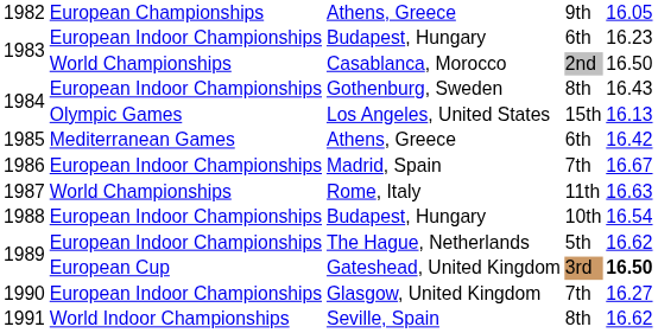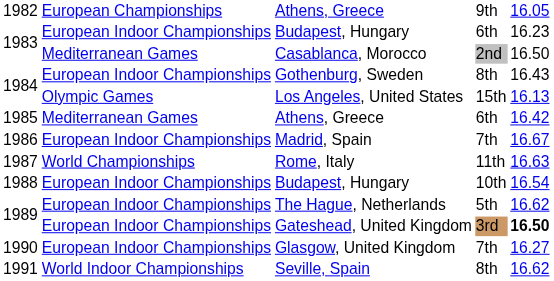 <table>
 <tr>
 <td>1982</td>
 <td><a href='#'>European Championships</a></td>
 <td><a href='#'>Athens, Greece</a></td>
 <td>9th</td>
 <td><a href='#'>16.05</a></td>
 </tr>
 <tr>
 <td rowspan=2>1983</td>
 <td><a href='#'>European Indoor Championships</a></td>
 <td><a href='#'>Budapest</a>, Hungary</td>
 <td>6th</td>
 <td>16.23</td>
 </tr>
 <tr>
-<td><a href='#'>World Championships</a></td>
+<td><a href='#'>Mediterranean Games</a></td>
 <td><a href='#'>Casablanca</a>, Morocco</td>
 <td bgcolor="silver">2nd</td>
 <td>16.50</td>
 </tr>
 <tr>
 <td rowspan=2>1984</td>
 <td><a href='#'>European Indoor Championships</a></td>
 <td><a href='#'>Gothenburg</a>, Sweden</td>
 <td>8th</td>
 <td>16.43</td>
 </tr>
 <tr>
 <td><a href='#'>Olympic Games</a></td>
 <td><a href='#'>Los Angeles</a>, United States</td>
 <td>15th</td>
 <td><a href='#'>16.13</a></td>
 </tr>
 <tr>
 <td>1985</td>
 <td><a href='#'>Mediterranean Games</a></td>
 <td><a href='#'>Athens</a>, Greece</td>
 <td>6th</td>
 <td><a href='#'>16.42</a></td>
 </tr>
 <tr>
 <td>1986</td>
 <td><a href='#'>European Indoor Championships</a></td>
 <td><a href='#'>Madrid</a>, Spain</td>
 <td>7th</td>
 <td><a href='#'>16.67</a></td>
 </tr>
 <tr>
 <td>1987</td>
 <td><a href='#'>World Championships</a></td>
 <td><a href='#'>Rome</a>, Italy</td>
 <td>11th</td>
 <td><a href='#'>16.63</a></td>
 </tr>
 <tr>
 <td>1988</td>
 <td><a href='#'>European Indoor Championships</a></td>
 <td><a href='#'>Budapest</a>, Hungary</td>
 <td>10th</td>
 <td><a href='#'>16.54</a></td>
 </tr>
 <tr>
 <td rowspan=2>1989</td>
 <td><a href='#'>European Indoor Championships</a></td>
 <td><a href='#'>The Hague</a>, Netherlands</td>
 <td>5th</td>
 <td><a href='#'>16.62</a></td>
 </tr>
 <tr>
-<td><a href='#'>European Cup</a></td>
+<td><a href='#'>European Indoor Championships</a></td>
 <td><a href='#'>Gateshead</a>, United Kingdom</td>
 <td bgcolor="cc9966">3rd</td>
 <td><strong>16.50</strong></td>
 </tr>
 <tr>
 <td>1990</td>
 <td><a href='#'>European Indoor Championships</a></td>
 <td><a href='#'>Glasgow</a>, United Kingdom</td>
 <td>7th</td>
 <td><a href='#'>16.27</a></td>
 </tr>
 <tr>
 <td>1991</td>
 <td><a href='#'>World Indoor Championships</a></td>
 <td><a href='#'>Seville, Spain</a></td>
 <td>8th</td>
 <td><a href='#'>16.62</a></td>
 </tr>
 </table>
